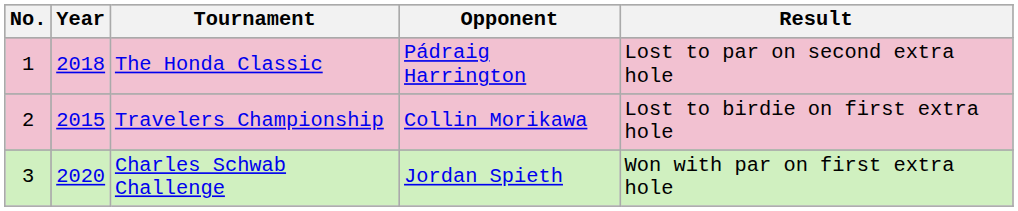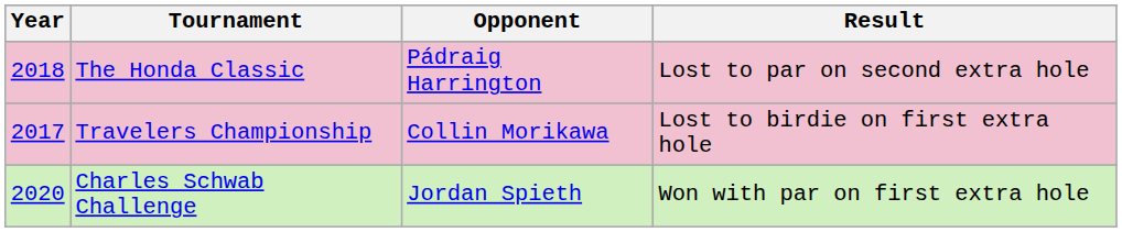 <table class="wikitable" style="font-size:95%;">
 <tr>
-<th>No.</th>
 <th>Year</th>
 <th>Tournament</th>
 <th>Opponent</th>
 <th>Result</th>
 </tr>
 <tr style="background:#F2C1D1;">
-<td align=center>1</td>
 <td><a href='#'>2018</a></td>
 <td><a href='#'>The Honda Classic</a></td>
 <td> <a href='#'>Pádraig Harrington</a></td>
 <td>Lost to par on second extra hole</td>
 </tr>
 <tr style="background:#F2C1D1;">
-<td align=center>2</td>
-<td><a href='#'>2015</a></td>
+<td><a href='#'>2017</a></td>
 <td><a href='#'>Travelers Championship</a></td>
 <td> <a href='#'>Collin Morikawa</a></td>
 <td>Lost to birdie on first extra hole</td>
 </tr>
 <tr style="background:#D0F0C0;">
-<td align=center>3</td>
 <td><a href='#'>2020</a></td>
 <td><a href='#'>Charles Schwab Challenge</a></td>
 <td> <a href='#'>Jordan Spieth</a></td>
 <td>Won with par on first extra hole</td>
 </tr>
 </table>
